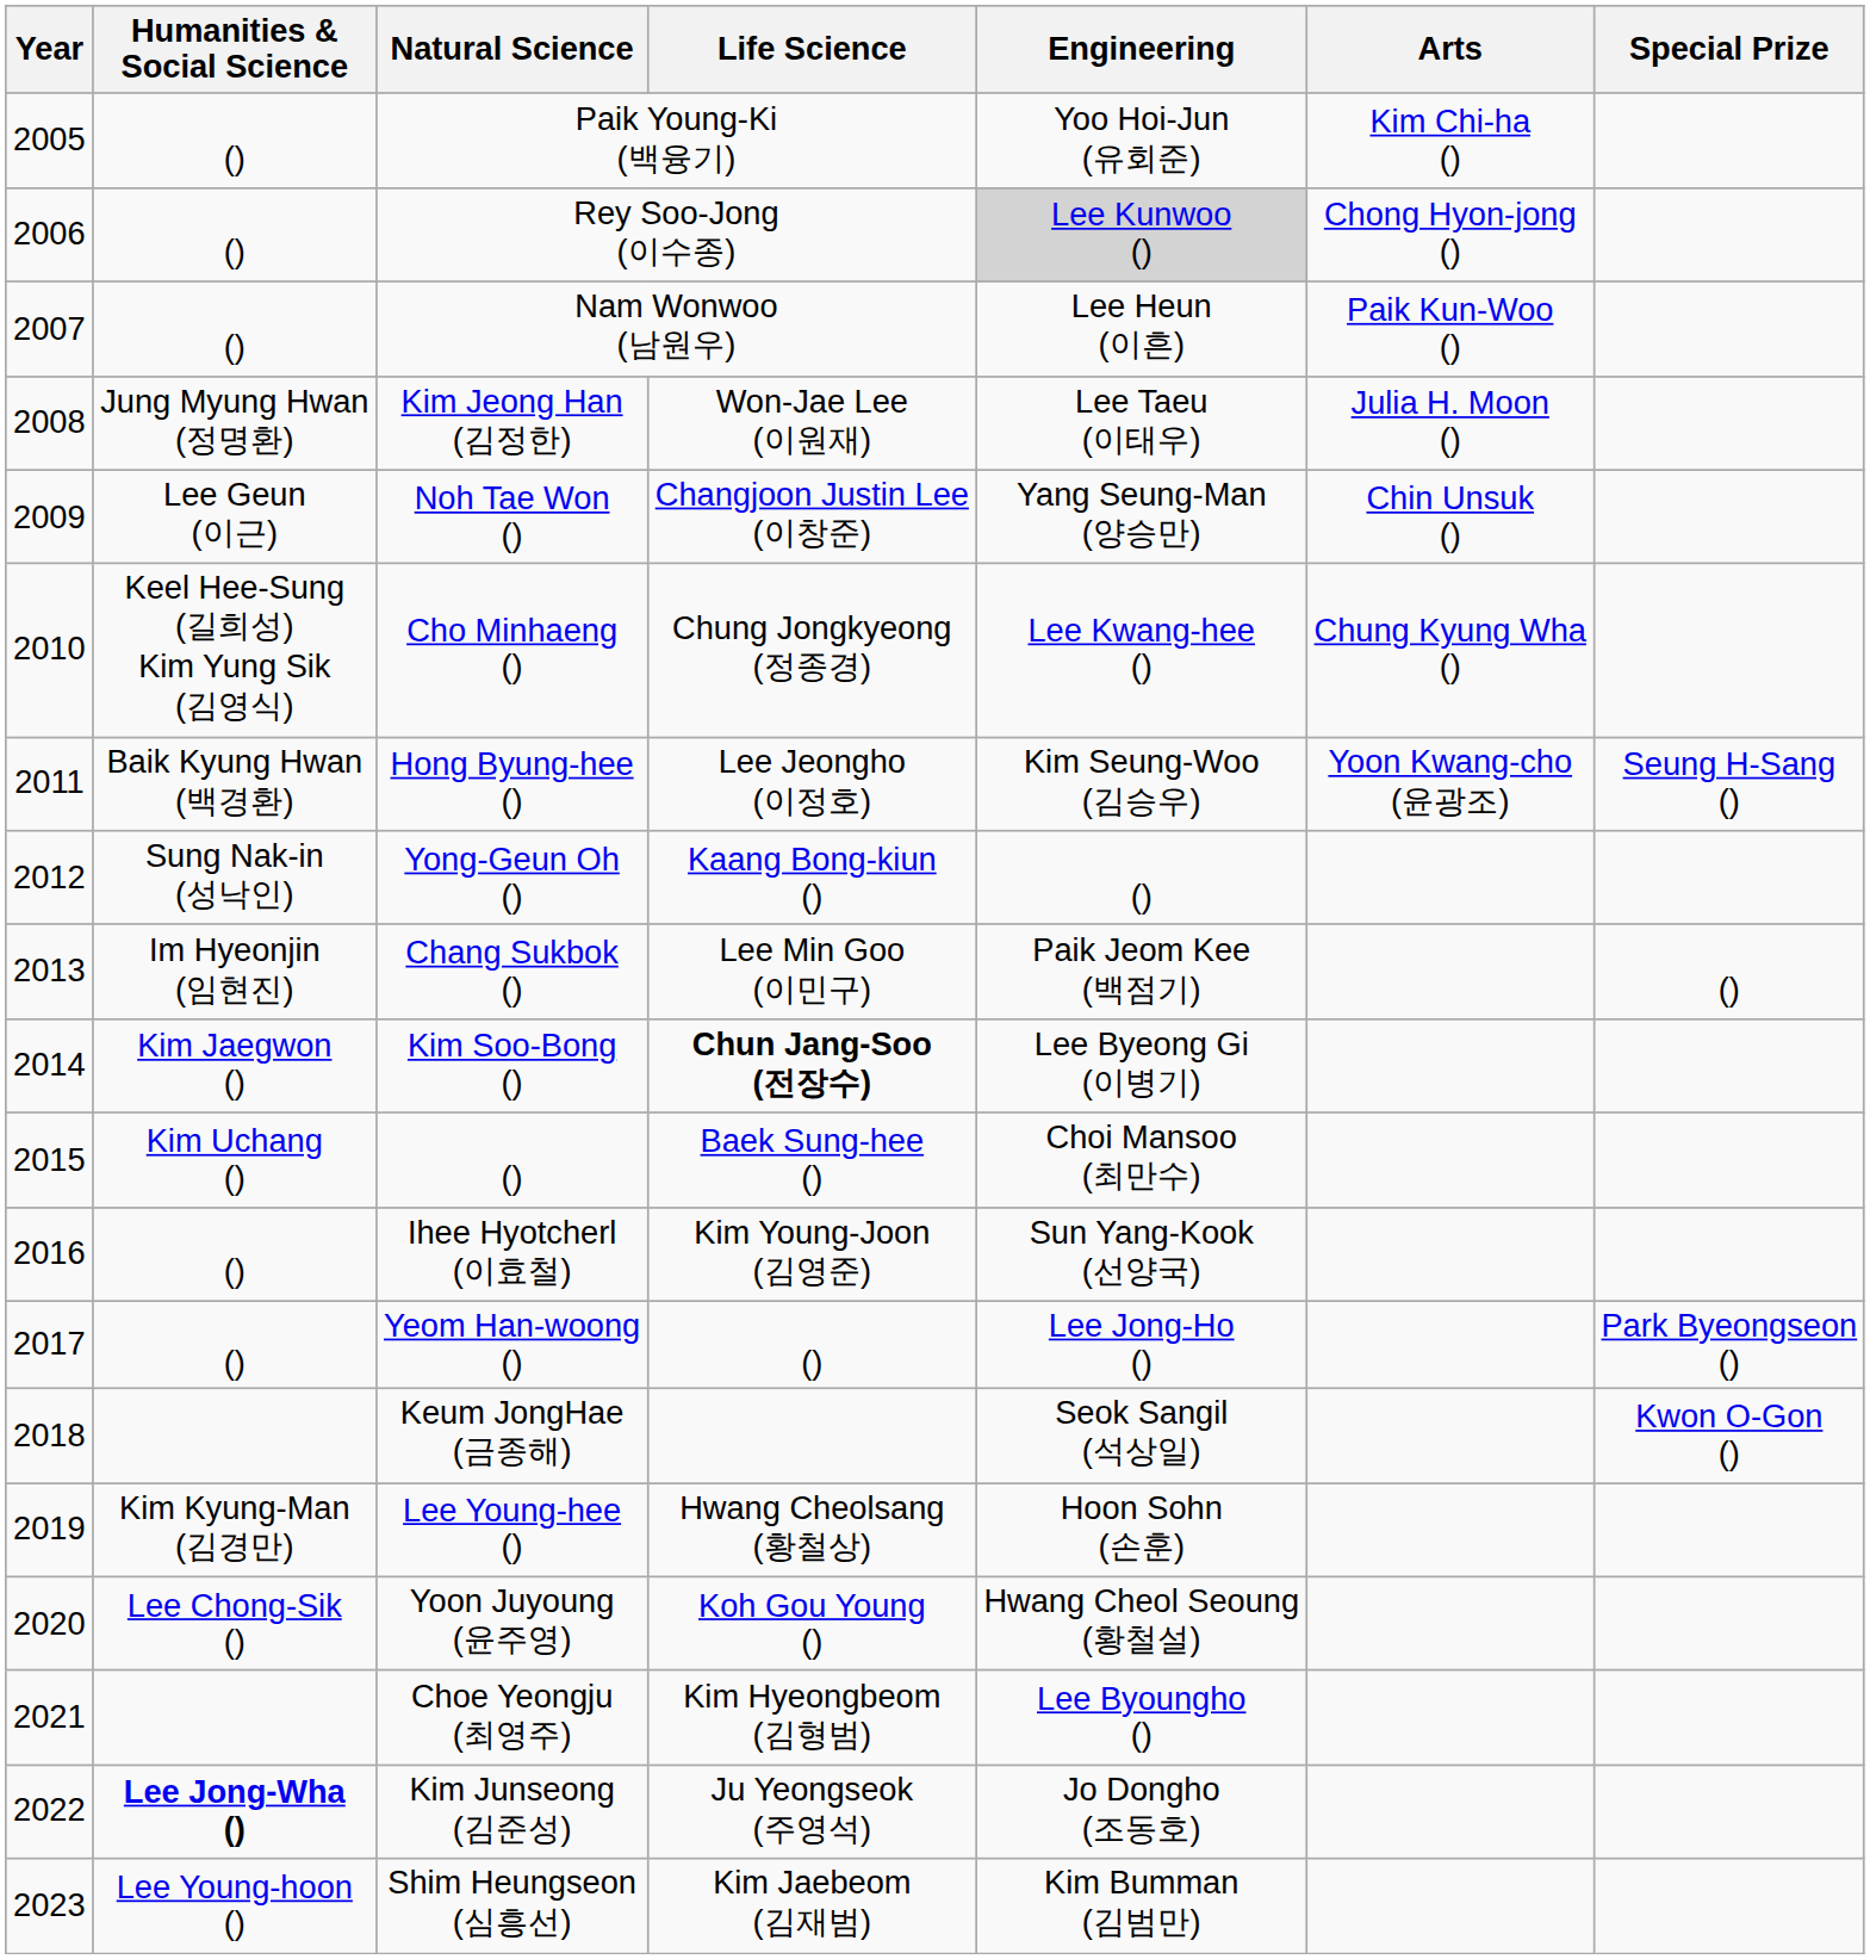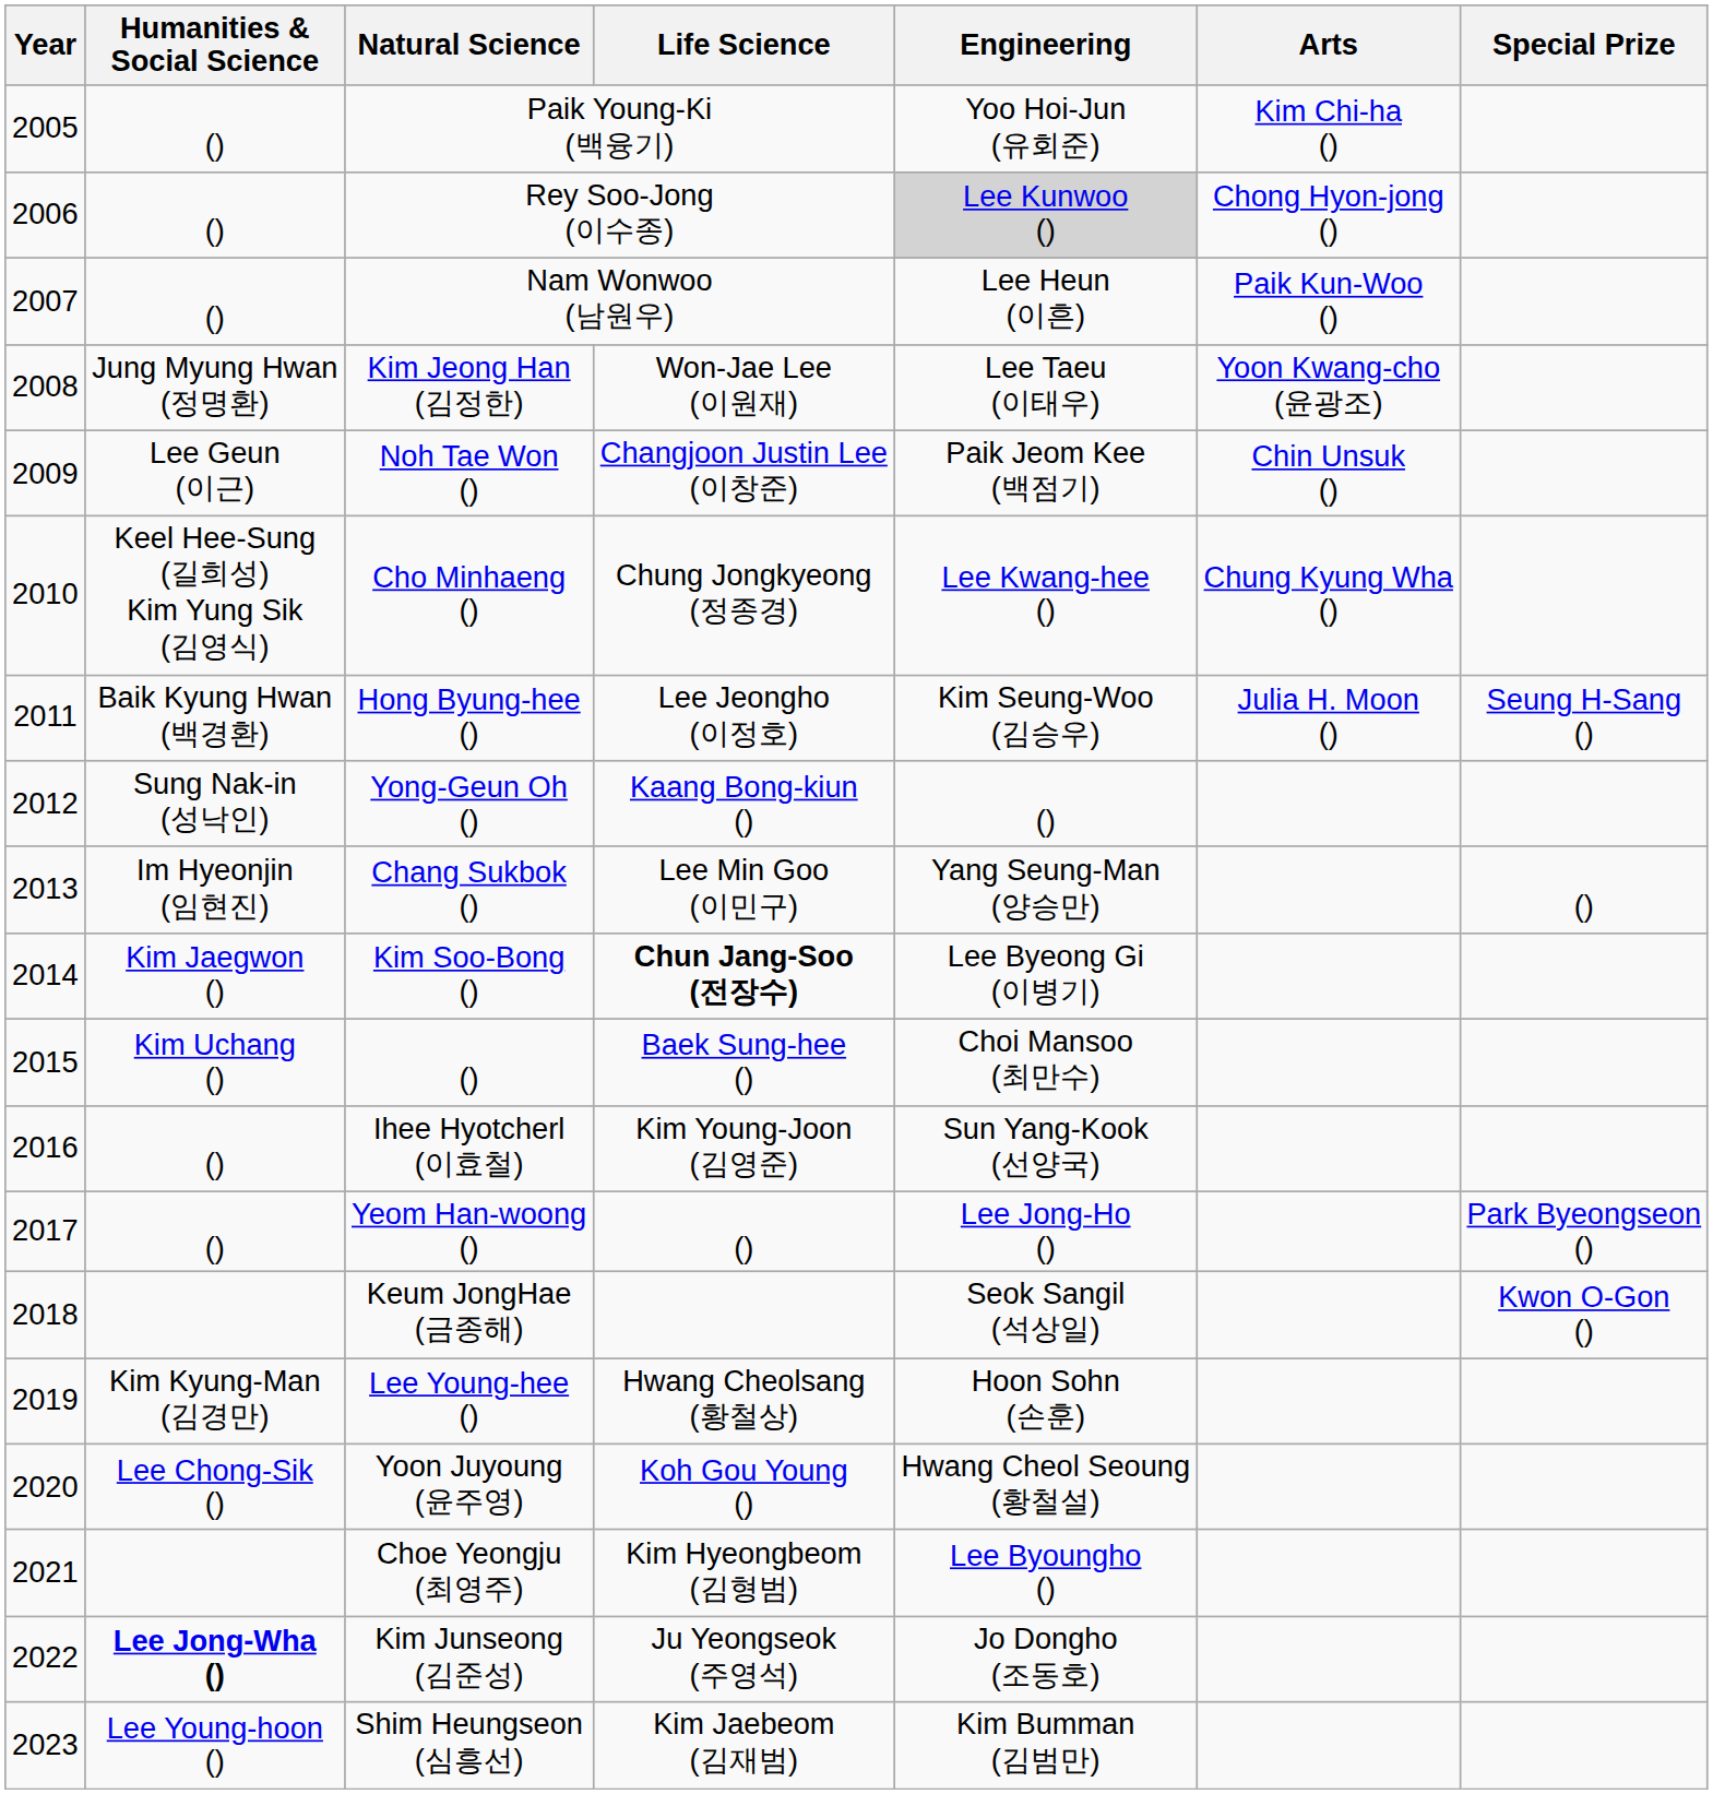 <table class="wikitable" style="text-align:center;">
 <tr>
 <th>Year</th>
 <th>Humanities &<br> Social Science</th>
 <th>Natural Science</th>
 <th>Life Science</th>
 <th>Engineering</th>
 <th>Arts</th>
 <th>Special Prize</th>
 </tr>
 <tr>
 <td>2005</td>
 <td><br>()</td>
 <td colspan="2" style="text-align: center;">Paik Young-Ki<br>(백융기)</td>
 <td>Yoo Hoi-Jun<br>(유회준)</td>
 <td><a href='#'>Kim Chi-ha</a><br>()</td>
 <td></td>
 </tr>
 <tr>
 <td>2006</td>
 <td><br>()</td>
 <td colspan="2" style="text-align: center;">Rey Soo-Jong<br>(이수종)</td>
 <td style="background: lightgrey;"><a href='#'>Lee Kunwoo</a><br>()</td>
 <td><a href='#'>Chong Hyon-jong</a><br>()</td>
 <td></td>
 </tr>
 <tr>
 <td>2007</td>
 <td><br>()</td>
 <td colspan="2" style="text-align: center;">Nam Wonwoo<br>(남원우)</td>
 <td>Lee Heun<br>(이흔)</td>
 <td><a href='#'>Paik Kun-Woo</a><br>()</td>
 <td></td>
 </tr>
 <tr>
 <td>2008</td>
 <td>Jung Myung Hwan<br>(정명환)</td>
 <td><a href='#'>Kim Jeong Han</a><br>(김정한)</td>
 <td>Won-Jae Lee<br>(이원재)</td>
 <td>Lee Taeu<br>(이태우)</td>
-<td><a href='#'>Julia H. Moon</a><br>()</td>
+<td><a href='#'>Yoon Kwang-cho</a><br>(윤광조)</td>
 <td></td>
 </tr>
 <tr>
 <td>2009</td>
 <td>Lee Geun<br>(이근)</td>
 <td><a href='#'>Noh Tae Won</a><br>()</td>
 <td><a href='#'>Changjoon Justin Lee</a><br>(이창준)</td>
-<td>Yang Seung-Man<br>(양승만)</td>
+<td>Paik Jeom Kee<br>(백점기)</td>
 <td><a href='#'>Chin Unsuk</a><br>()</td>
 <td></td>
 </tr>
 <tr>
 <td>2010</td>
 <td>Keel Hee-Sung<br>(길희성)<br>Kim Yung Sik<br>(김영식)</td>
 <td><a href='#'>Cho Minhaeng</a><br>()</td>
 <td>Chung Jongkyeong<br>(정종경)</td>
 <td><a href='#'>Lee Kwang-hee</a><br>()</td>
 <td><a href='#'>Chung Kyung Wha</a><br>()</td>
 <td></td>
 </tr>
 <tr>
 <td>2011</td>
 <td>Baik Kyung Hwan<br>(백경환)</td>
 <td><a href='#'>Hong Byung-hee</a><br>()</td>
 <td>Lee Jeongho<br>(이정호)</td>
 <td>Kim Seung-Woo<br>(김승우)</td>
-<td><a href='#'>Yoon Kwang-cho</a><br>(윤광조)</td>
+<td><a href='#'>Julia H. Moon</a><br>()</td>
 <td><a href='#'>Seung H-Sang</a><br>()</td>
 </tr>
 <tr>
 <td>2012</td>
 <td>Sung Nak-in<br>(성낙인)</td>
 <td><a href='#'>Yong-Geun Oh</a><br>()</td>
 <td><a href='#'>Kaang Bong-kiun</a><br>()</td>
 <td><br>()</td>
 <td></td>
 <td></td>
 </tr>
 <tr>
 <td>2013</td>
 <td>Im Hyeonjin<br>(임현진)</td>
 <td><a href='#'>Chang Sukbok</a><br>()</td>
 <td>Lee Min Goo<br>(이민구)</td>
-<td>Paik Jeom Kee<br>(백점기)</td>
+<td>Yang Seung-Man<br>(양승만)</td>
 <td></td>
 <td><br>()</td>
 </tr>
 <tr>
 <td>2014</td>
 <td><a href='#'>Kim Jaegwon</a><br>()</td>
 <td><a href='#'>Kim Soo-Bong</a><br>()</td>
 <td><strong>Chun Jang-Soo<br>(전장수)</strong></td>
 <td>Lee Byeong Gi<br>(이병기)</td>
 <td></td>
 <td></td>
 </tr>
 <tr>
 <td>2015</td>
 <td><a href='#'>Kim Uchang</a><br>()</td>
 <td><br>()</td>
 <td><a href='#'>Baek Sung-hee</a><br>()</td>
 <td>Choi Mansoo<br>(최만수)</td>
 <td></td>
 <td></td>
 </tr>
 <tr>
 <td>2016</td>
 <td><br>()</td>
 <td>Ihee Hyotcherl<br>(이효철)</td>
 <td>Kim Young-Joon<br>(김영준)</td>
 <td>Sun Yang-Kook<br>(선양국)</td>
 <td></td>
 <td></td>
 </tr>
 <tr>
 <td>2017</td>
 <td><br>()</td>
 <td><a href='#'>Yeom Han-woong</a><br>()</td>
 <td><br>()</td>
 <td><a href='#'>Lee Jong-Ho</a><br>()</td>
 <td></td>
 <td><a href='#'>Park Byeongseon</a><br>()</td>
 </tr>
 <tr>
 <td>2018</td>
 <td></td>
 <td>Keum JongHae<br>(금종해)</td>
 <td></td>
 <td>Seok Sangil<br>(석상일)</td>
 <td></td>
 <td><a href='#'>Kwon O-Gon</a><br>()</td>
 </tr>
 <tr>
 <td>2019</td>
 <td>Kim Kyung-Man<br>(김경만)</td>
 <td><a href='#'>Lee Young-hee</a><br>()</td>
 <td>Hwang Cheolsang<br>(황철상)</td>
 <td>Hoon Sohn<br>(손훈)</td>
 <td></td>
 <td></td>
 </tr>
 <tr>
 <td>2020</td>
 <td><a href='#'>Lee Chong-Sik</a><br>()</td>
 <td>Yoon Juyoung<br>(윤주영)</td>
 <td><a href='#'>Koh Gou Young</a><br>()</td>
 <td>Hwang Cheol Seoung<br>(황철설)</td>
 <td></td>
 <td></td>
 </tr>
 <tr>
 <td>2021</td>
 <td></td>
 <td>Choe Yeongju<br>(최영주)</td>
 <td>Kim Hyeongbeom<br>(김형범)</td>
 <td><a href='#'>Lee Byoungho</a><br>()</td>
 <td></td>
 <td></td>
 </tr>
 <tr>
 <td>2022</td>
 <td><strong><a href='#'>Lee Jong-Wha</a><br>()</strong></td>
 <td>Kim Junseong<br>(김준성)</td>
 <td>Ju Yeongseok<br>(주영석)</td>
 <td>Jo Dongho <br>(조동호)</td>
 <td></td>
 <td></td>
 </tr>
 <tr>
 <td>2023</td>
 <td><a href='#'>Lee Young-hoon</a><br>()</td>
 <td>Shim Heungseon<br>(심흥선)</td>
 <td>Kim Jaebeom<br>(김재범)</td>
 <td>Kim Bumman<br>(김범만)</td>
 <td></td>
 <td></td>
 </tr>
 </table>
